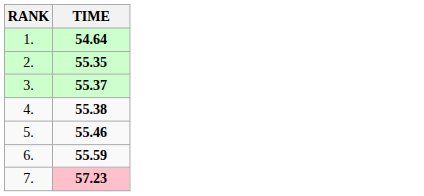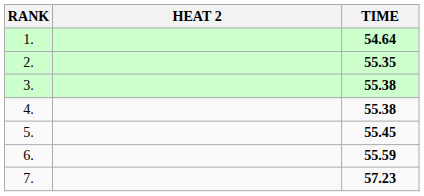 <table class="wikitable" style="border-collapse: collapse; font-size: 90%;">
 <tr>
 <th>RANK</th>
+<th style="width: 20em">HEAT 2</th>
 <th style="width: 5em">TIME</th>
 </tr>
 <tr style="background:#ccffcc;">
 <td align="center">1.</td>
+<td></td>
 <td align="center"><strong>54.64</strong></td>
 </tr>
 <tr style="background:#ccffcc;">
 <td align="center">2.</td>
+<td></td>
 <td align="center"><strong>55.35</strong></td>
 </tr>
 <tr style="background:#ccffcc;">
 <td align="center">3.</td>
-<td align="center"><strong>55.37</strong></td>
+<td></td>
+<td align="center"><strong>55.38</strong></td>
 </tr>
 <tr>
 <td align="center">4.</td>
+<td></td>
 <td align="center"><strong>55.38</strong></td>
 </tr>
 <tr>
 <td align="center">5.</td>
-<td align="center"><strong>55.46</strong></td>
+<td></td>
+<td align="center"><strong>55.45</strong></td>
 </tr>
 <tr>
 <td align="center">6.</td>
+<td></td>
 <td align="center"><strong>55.59</strong></td>
 </tr>
 <tr>
 <td align="center">7.</td>
-<td align="center" style="background: pink;"><strong>57.23</strong></td>
+<td></td>
+<td align="center"><strong>57.23</strong></td>
 </tr>
 </table>
